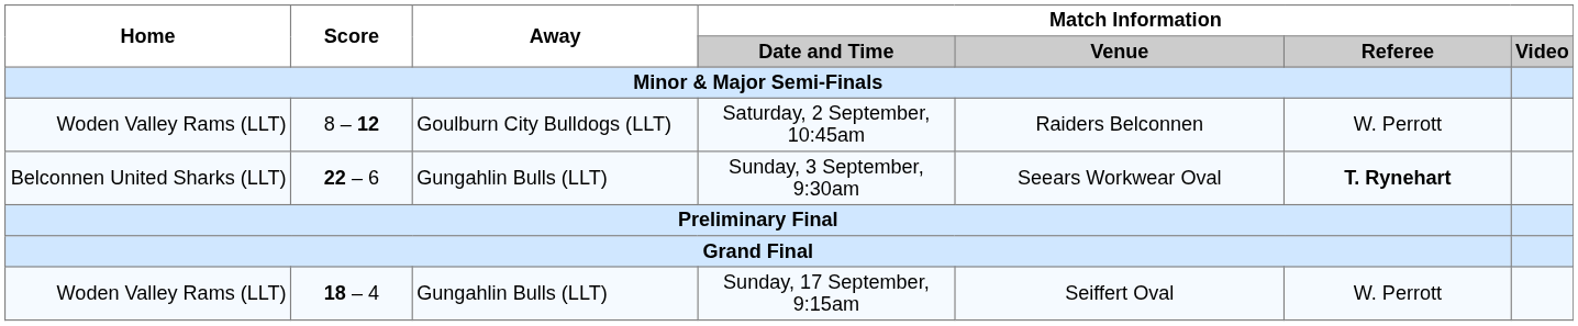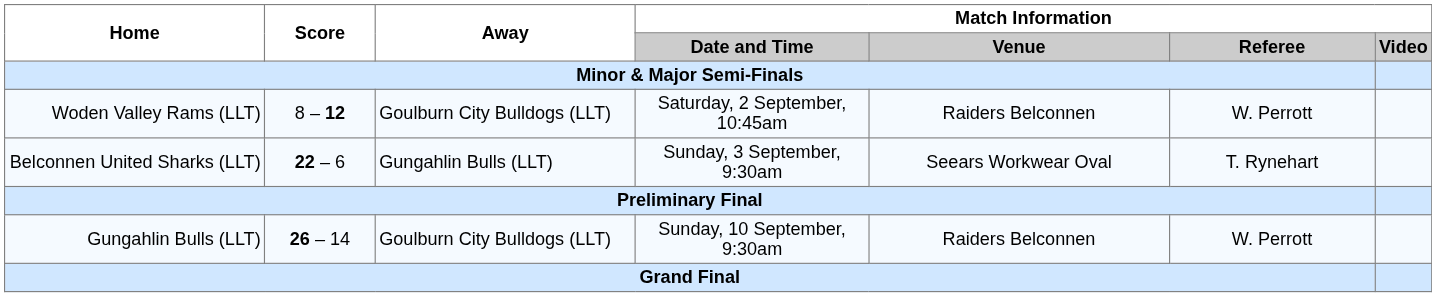 <table border="1" cellpadding="3" cellspacing="0" width="100%" style="border-collapse:collapse;  text-align:center;">
 <tr>
 <th rowspan="2" width="19%">Home</th>
 <th rowspan="2" width="8%">Score</th>
 <th rowspan="2" width="19%">Away</th>
 <th colspan="4">Match Information</th>
 </tr>
 <tr style="background:#CCCCCC">
 <th width="17%">Date and Time</th>
 <th width="22%">Venue</th>
 <th width="50%">Referee</th>
 <th>Video</th>
 </tr>
 <tr style="background:#d0e7ff;">
 <td colspan="6"><strong>Minor & Major Semi-Finals</strong></td>
 <td></td>
 </tr>
 <tr style="text-align:center; background:#f5faff;">
 <td align="right">Woden Valley Rams (LLT) </td>
 <td>8 – <strong>12</strong></td>
 <td align="left"> Goulburn City Bulldogs (LLT)</td>
 <td>Saturday, 2 September, 10:45am</td>
 <td>Raiders Belconnen</td>
 <td>W. Perrott</td>
 <td></td>
 </tr>
 <tr style="text-align:center; background:#f5faff;">
 <td align="right">Belconnen United Sharks (LLT) </td>
 <td><strong>22</strong> – 6</td>
 <td align="left"> Gungahlin Bulls (LLT)</td>
 <td>Sunday, 3 September, 9:30am</td>
 <td>Seears Workwear Oval</td>
-<td><strong>T. Rynehart</strong></td>
+<td>T. Rynehart</td>
 <td></td>
 </tr>
 <tr style="background:#d0e7ff;">
 <td colspan="6"><strong>Preliminary Final</strong></td>
 <td></td>
 </tr>
+<tr style="text-align:center; background:#f5faff;">
+<td align="right">Gungahlin Bulls (LLT) </td>
+<td><strong>26</strong> – 14</td>
+<td align="left"> Goulburn City Bulldogs (LLT)</td>
+<td>Sunday, 10 September, 9:30am</td>
+<td>Raiders Belconnen</td>
+<td>W. Perrott</td>
+<td></td>
+</tr>
 <tr style="background:#d0e7ff;">
 <td colspan="6"><strong>Grand Final</strong></td>
 <td></td>
 </tr>
-<tr style="text-align:center; background:#f5faff;">
-<td align="right">Woden Valley Rams (LLT) </td>
-<td><strong>18</strong> – 4</td>
-<td align="left"> Gungahlin Bulls (LLT)</td>
-<td>Sunday, 17 September, 9:15am</td>
-<td>Seiffert Oval</td>
-<td>W. Perrott</td>
-<td></td>
-</tr>
 </table>
